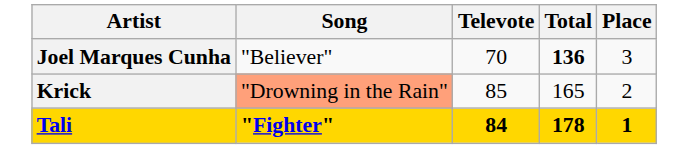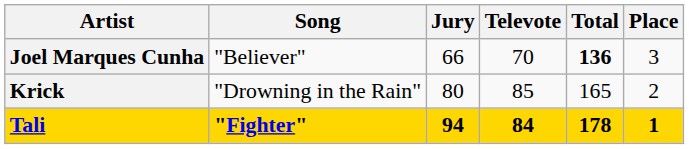 <table class="sortable wikitable plainrowheaders" style="margin: 1em auto 1em auto; text-align:center;">
 <tr>
 <th scope="col">Artist</th>
 <th scope="col">Song</th>
+<th scope="col">Jury</th>
 <th scope="col">Televote</th>
 <th scope="col">Total</th>
 <th scope="col">Place</th>
 </tr>
 <tr>
 <th scope="row" style="text-align:left;">Joel Marques Cunha</th>
 <td align="left">"Believer"</td>
+<td>66</td>
 <td>70</td>
 <td><strong>136</strong></td>
 <td>3</td>
 </tr>
 <tr>
 <th scope="row" style="text-align:left;">Krick</th>
-<td align="left" style="background: lightsalmon;">"Drowning in the Rain"</td>
+<td align="left">"Drowning in the Rain"</td>
+<td>80</td>
 <td>85</td>
 <td>165</td>
 <td>2</td>
 </tr>
 <tr style="font-weight:bold; background:gold;">
 <th scope="row" style="text-align:left; font-weight:bold; background:gold;"><a href='#'>Tali</a></th>
 <td align="left">"<a href='#'>Fighter</a>"</td>
+<td>94</td>
 <td>84</td>
 <td>178</td>
 <td>1</td>
 </tr>
 </table>
